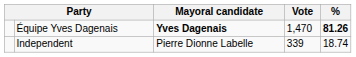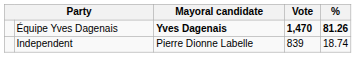 <table class="wikitable">
 <tr>
 <th bgcolor="#DDDDFF" width="230px" colspan="2">Party</th>
 <th bgcolor="#DDDDFF" width="200px">Mayoral candidate</th>
 <th bgcolor="#DDDDFF" width="50px">Vote</th>
 <th bgcolor="#DDDDFF" width="30px">%</th>
 </tr>
 <tr>
 <td> </td>
 <td>Équipe Yves Dagenais</td>
 <td><strong>Yves Dagenais</strong></td>
-<td>1,470</td>
+<td><strong>1,470</strong></td>
 <td><strong>81.26</strong></td>
 </tr>
 <tr>
 <td> </td>
 <td>Independent</td>
 <td>Pierre Dionne Labelle</td>
-<td>339</td>
+<td>839</td>
 <td>18.74</td>
 </tr>
 </table>
